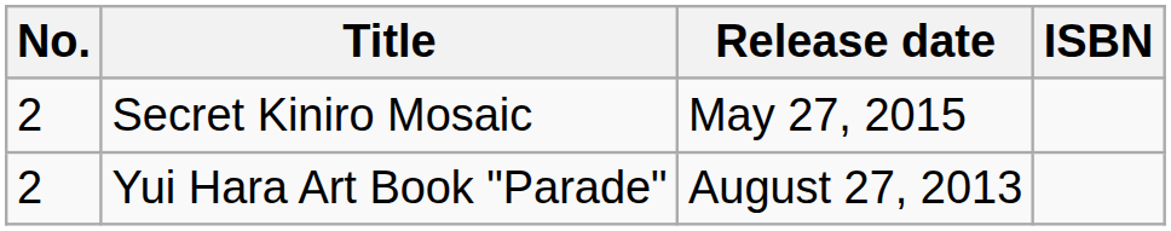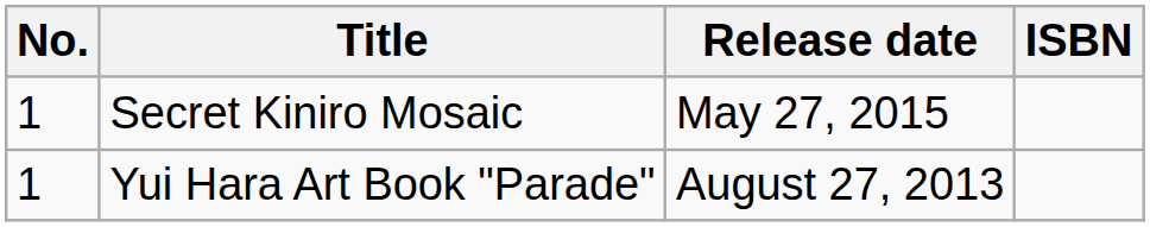 <table class="wikitable">
 <tr>
 <th>No.</th>
 <th>Title</th>
 <th>Release date</th>
 <th>ISBN</th>
 </tr>
 <tr>
-<td>2</td>
+<td>1</td>
 <td>Secret Kiniro Mosaic</td>
 <td>May 27, 2015</td>
 <td></td>
 </tr>
 <tr>
-<td>2</td>
+<td>1</td>
 <td>Yui Hara Art Book "Parade"</td>
 <td>August 27, 2013</td>
 <td></td>
 </tr>
 </table>
